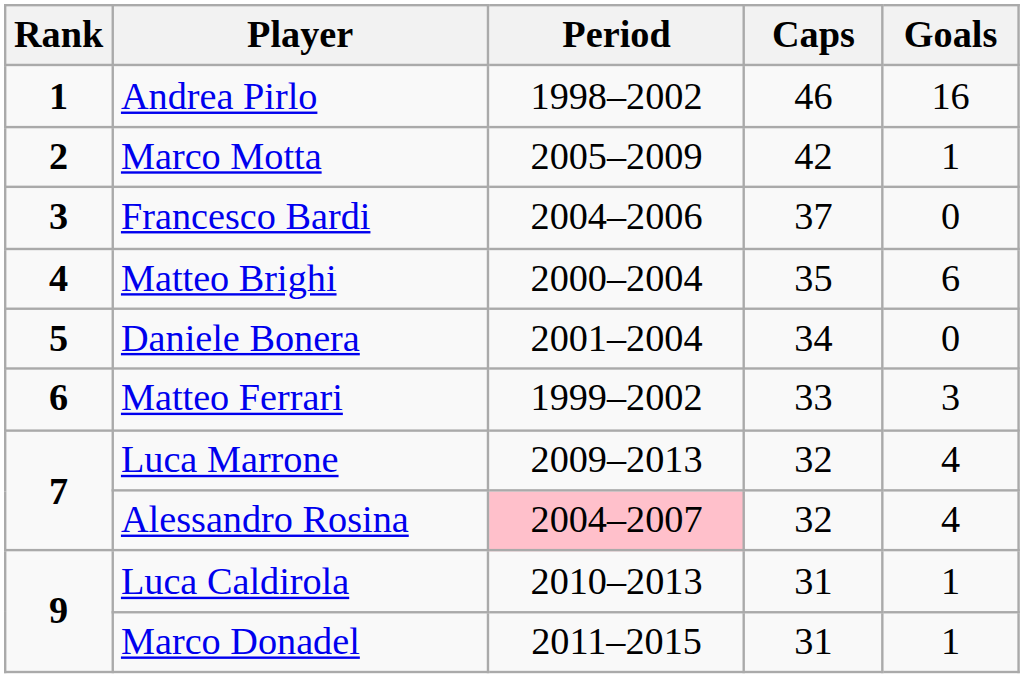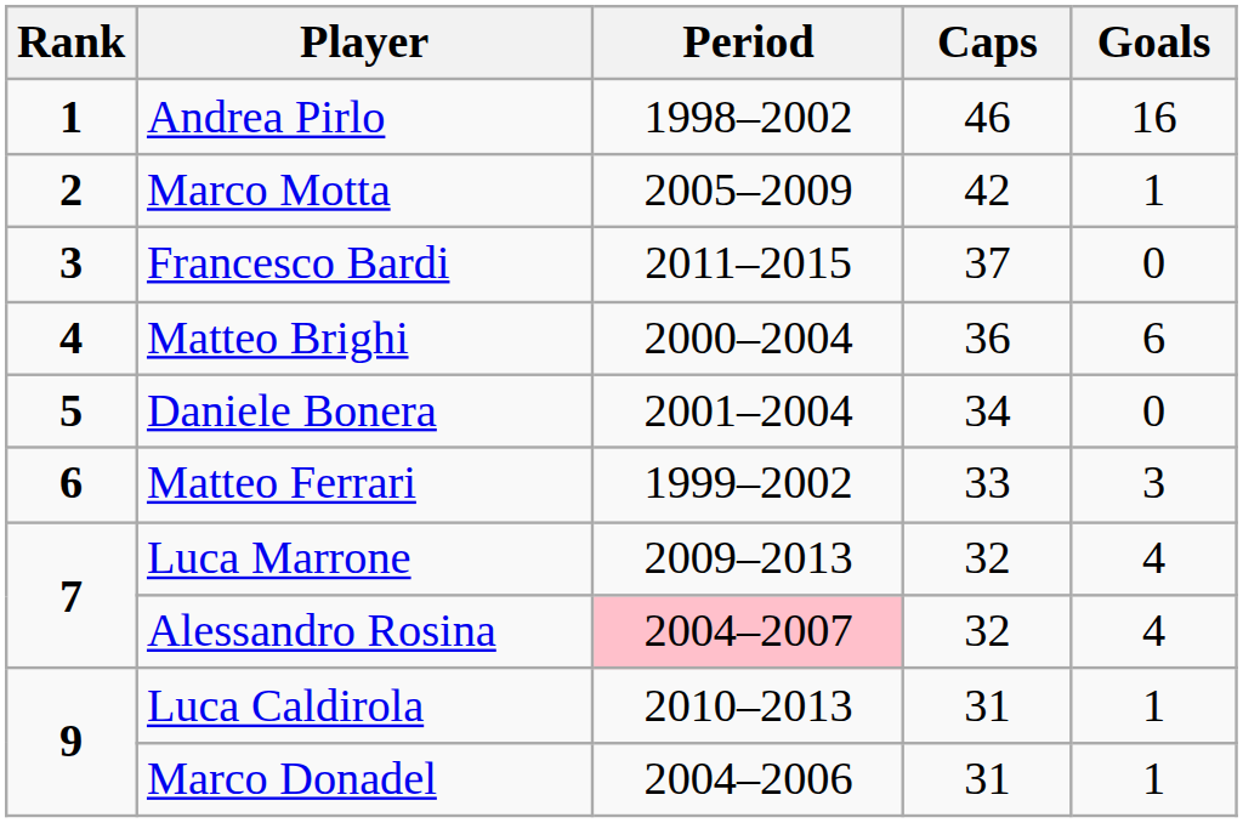 <table class="wikitable sortable" style="text-align:center;">
 <tr>
 <th width=20px>Rank</th>
 <th style="width:150px;">Player</th>
 <th style="width:100px;">Period</th>
 <th width=50px>Caps</th>
 <th width=50px>Goals</th>
 </tr>
 <tr>
 <td><strong>1</strong></td>
 <td style="text-align: left;"><a href='#'>Andrea Pirlo</a></td>
 <td>1998–2002</td>
 <td>46</td>
 <td>16</td>
 </tr>
 <tr>
 <td><strong>2</strong></td>
 <td style="text-align: left;"><a href='#'>Marco Motta</a></td>
 <td>2005–2009</td>
 <td>42</td>
 <td>1</td>
 </tr>
 <tr>
 <td><strong>3</strong></td>
 <td style="text-align: left;"><a href='#'>Francesco Bardi</a></td>
-<td>2004–2006</td>
+<td>2011–2015</td>
 <td>37</td>
 <td>0</td>
 </tr>
 <tr>
 <td><strong>4</strong></td>
 <td style="text-align: left;"><a href='#'>Matteo Brighi</a></td>
 <td>2000–2004</td>
-<td>35</td>
+<td>36</td>
 <td>6</td>
 </tr>
 <tr>
 <td><strong>5</strong></td>
 <td style="text-align: left;"><a href='#'>Daniele Bonera</a></td>
 <td>2001–2004</td>
 <td>34</td>
 <td>0</td>
 </tr>
 <tr>
 <td><strong>6</strong></td>
 <td style="text-align: left;"><a href='#'>Matteo Ferrari</a></td>
 <td>1999–2002</td>
 <td>33</td>
 <td>3</td>
 </tr>
 <tr>
 <td rowspan=2><strong>7</strong></td>
 <td style="text-align: left;"><a href='#'>Luca Marrone</a></td>
 <td>2009–2013</td>
 <td>32</td>
 <td>4</td>
 </tr>
 <tr>
 <td style="text-align: left;"><a href='#'>Alessandro Rosina</a></td>
 <td style="background: pink;">2004–2007</td>
 <td>32</td>
 <td>4</td>
 </tr>
 <tr>
 <td rowspan=2><strong>9</strong></td>
 <td style="text-align: left;"><a href='#'>Luca Caldirola</a></td>
 <td>2010–2013</td>
 <td>31</td>
 <td>1</td>
 </tr>
 <tr>
 <td style="text-align: left;"><a href='#'>Marco Donadel</a></td>
-<td>2011–2015</td>
+<td>2004–2006</td>
 <td>31</td>
 <td>1</td>
 </tr>
 </table>
